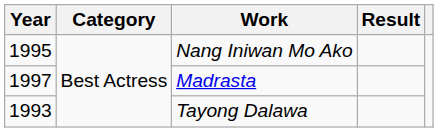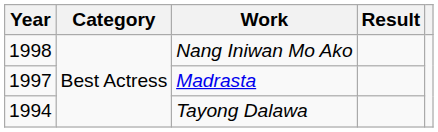 <table class="wikitable sortable">
 <tr>
 <th>Year</th>
 <th>Category</th>
 <th>Work</th>
 <th>Result</th>
 <th></th>
 </tr>
 <tr>
-<td>1995</td>
+<td>1998</td>
 <td rowspan="3">Best Actress</td>
 <td><em>Nang Iniwan Mo Ako</em></td>
 <td></td>
 <td rowspan="3"></td>
 </tr>
 <tr>
 <td>1997</td>
 <td><em><a href='#'>Madrasta</a></em></td>
 <td></td>
 </tr>
 <tr>
-<td>1993</td>
+<td>1994</td>
 <td><em>Tayong Dalawa</em></td>
 <td></td>
 </tr>
 </table>
